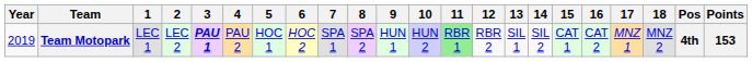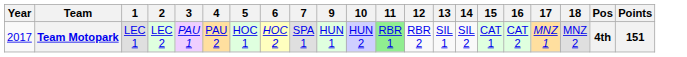 <table class="wikitable" style="text-align:center; font-size:85%">
 <tr>
 <th>Year</th>
 <th>Team</th>
 <th>1</th>
 <th>2</th>
 <th>3</th>
 <th>4</th>
 <th>5</th>
 <th>6</th>
 <th>7</th>
-<th>8</th>
 <th>9</th>
 <th>10</th>
 <th>11</th>
 <th>12</th>
 <th>13</th>
 <th>14</th>
 <th>15</th>
 <th>16</th>
 <th>17</th>
 <th>18</th>
 <th>Pos</th>
 <th>Points</th>
 </tr>
 <tr>
-<td><a href='#'>2019</a></td>
+<td><a href='#'>2017</a></td>
 <th nowrap><a href='#'>Team Motopark</a></th>
 <td style="background:#DFDFDF;"><a href='#'>LEC<br>1</a><br></td>
 <td style="background:#DFFFDF;"><a href='#'>LEC<br>2</a><br></td>
-<td style="background:#EFCFFF;"><strong><em><a href='#'>PAU<br>1</a></em><br></strong></td>
+<td style="background:#EFCFFF;"><em><a href='#'>PAU<br>1</a></em><br></td>
 <td style="background:#FFDF9F;"><a href='#'>PAU<br>2</a><br></td>
 <td style="background:#DFFFDF;"><a href='#'>HOC<br>1</a><br></td>
 <td style="background:#FFFFBF;"><em><a href='#'>HOC<br>2</a></em><br></td>
 <td style="background:#DFDFDF;"><a href='#'>SPA<br>1</a><br></td>
-<td style="background:#EFCFFF;"><a href='#'>SPA<br>2</a><br></td>
 <td style="background:#DFFFDF;"><a href='#'>HUN<br>1</a><br></td>
 <td style="background:#CFCFFF;"><a href='#'>HUN<br>2</a><br></td>
 <td style="background: lightgreen;"><a href='#'>RBR<br>1</a></td>
 <td><a href='#'>RBR<br>2</a></td>
 <td><a href='#'>SIL<br>1</a></td>
 <td><a href='#'>SIL<br>2</a></td>
 <td style="background:#DFFFDF;"><a href='#'>CAT<br>1</a><br></td>
 <td style="background:#DFFFDF;"><a href='#'>CAT<br>2</a><br></td>
 <td style="background:#FFDF9F;"><em><a href='#'>MNZ<br>1</a></em><br></td>
 <td style="background:#DFDFDF;"><a href='#'>MNZ<br>2</a><br></td>
 <th>4th</th>
-<th>153</th>
+<th>151</th>
 </tr>
 </table>
